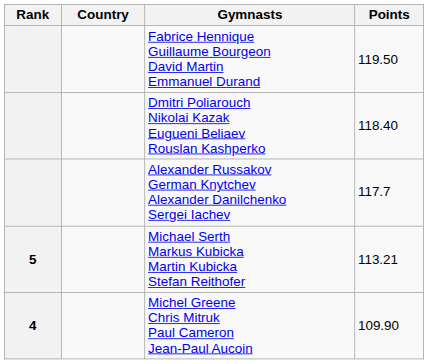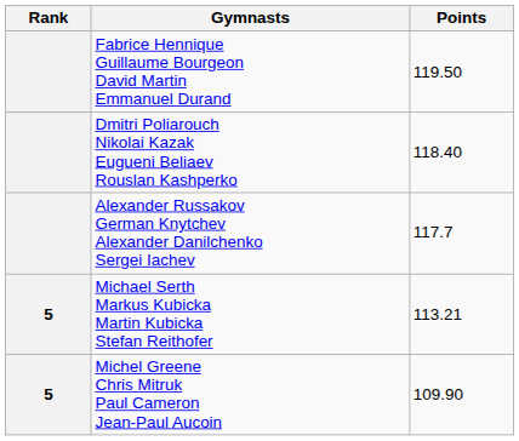 <table class="wikitable" width=500>
 <tr bgcolor="#efefef">
 <th>Rank</th>
-<th>Country</th>
 <th>Gymnasts</th>
 <th>Points</th>
 </tr>
 <tr>
 <th></th>
-<td></td>
 <td><a href='#'>Fabrice Hennique</a> <br> <a href='#'>Guillaume Bourgeon</a> <br> <a href='#'>David Martin</a> <br> <a href='#'>Emmanuel Durand</a></td>
 <td>119.50</td>
 </tr>
 <tr>
 <th></th>
-<td></td>
 <td><a href='#'>Dmitri Poliarouch</a> <br> <a href='#'>Nikolai Kazak</a> <br> <a href='#'>Eugueni Beliaev</a> <br> <a href='#'>Rouslan Kashperko</a></td>
 <td>118.40</td>
 </tr>
 <tr>
 <th></th>
-<td></td>
 <td><a href='#'>Alexander Russakov</a> <br> <a href='#'>German Knytchev</a> <br> <a href='#'>Alexander Danilchenko</a><br> <a href='#'>Sergei Iachev</a></td>
 <td>117.7</td>
 </tr>
 <tr>
 <th>5</th>
-<td></td>
 <td><a href='#'>Michael Serth</a> <br> <a href='#'>Markus Kubicka</a> <br> <a href='#'>Martin Kubicka</a> <br> <a href='#'>Stefan Reithofer</a></td>
 <td>113.21</td>
 </tr>
 <tr>
-<th>4</th>
-<td></td>
+<th>5</th>
 <td><a href='#'>Michel Greene</a> <br> <a href='#'>Chris Mitruk</a> <br> <a href='#'>Paul Cameron</a> <br> <a href='#'>Jean-Paul Aucoin</a></td>
 <td>109.90</td>
 </tr>
 </table>
